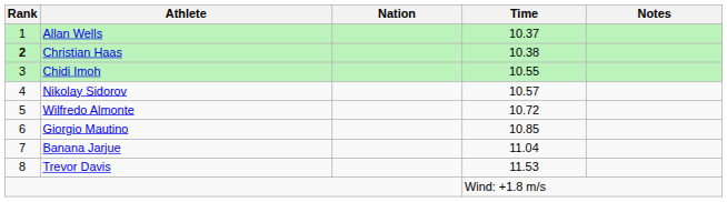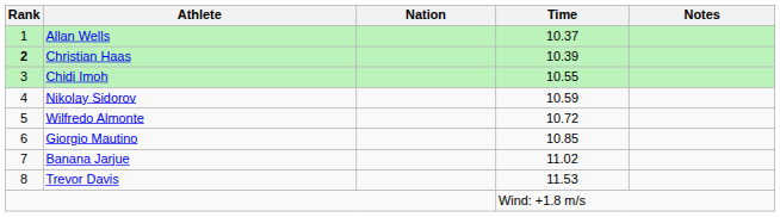 <table class="wikitable sortable" style="text-align:center;width: 60%;">
 <tr>
 <th scope="col" style="width: 10px;">Rank</th>
 <th scope="col">Athlete</th>
 <th scope="col">Nation</th>
 <th scope="col">Time</th>
 <th scope="col">Notes</th>
 </tr>
 <tr bgcolor=bbf3bb>
 <td>1</td>
 <td align=left><a href='#'>Allan Wells</a></td>
 <td align=left></td>
 <td>10.37</td>
 <td></td>
 </tr>
 <tr bgcolor=bbf3bb>
 <td><strong>2</strong></td>
 <td align=left><a href='#'>Christian Haas</a></td>
 <td align=left></td>
-<td>10.38</td>
+<td>10.39</td>
 <td></td>
 </tr>
 <tr bgcolor=bbf3bb>
 <td>3</td>
 <td align=left><a href='#'>Chidi Imoh</a></td>
 <td align=left></td>
 <td>10.55</td>
 <td></td>
 </tr>
 <tr>
 <td>4</td>
 <td align=left><a href='#'>Nikolay Sidorov</a></td>
 <td align=left></td>
-<td>10.57</td>
+<td>10.59</td>
 <td></td>
 </tr>
 <tr>
 <td>5</td>
 <td align=left><a href='#'>Wilfredo Almonte</a></td>
 <td align=left></td>
 <td>10.72</td>
 <td></td>
 </tr>
 <tr>
 <td>6</td>
 <td align=left><a href='#'>Giorgio Mautino</a></td>
 <td align=left></td>
 <td>10.85</td>
 <td></td>
 </tr>
 <tr>
 <td>7</td>
 <td align=left><a href='#'>Banana Jarjue</a></td>
 <td align=left></td>
-<td>11.04</td>
+<td>11.02</td>
 <td></td>
 </tr>
 <tr>
 <td>8</td>
 <td align=left><a href='#'>Trevor Davis</a></td>
 <td align=left></td>
 <td>11.53</td>
 <td></td>
 </tr>
 <tr class="sortbottom">
 <td colspan="3"></td>
 <td colspan="2" style="text-align:left;">Wind: +1.8 m/s</td>
 </tr>
 </table>
